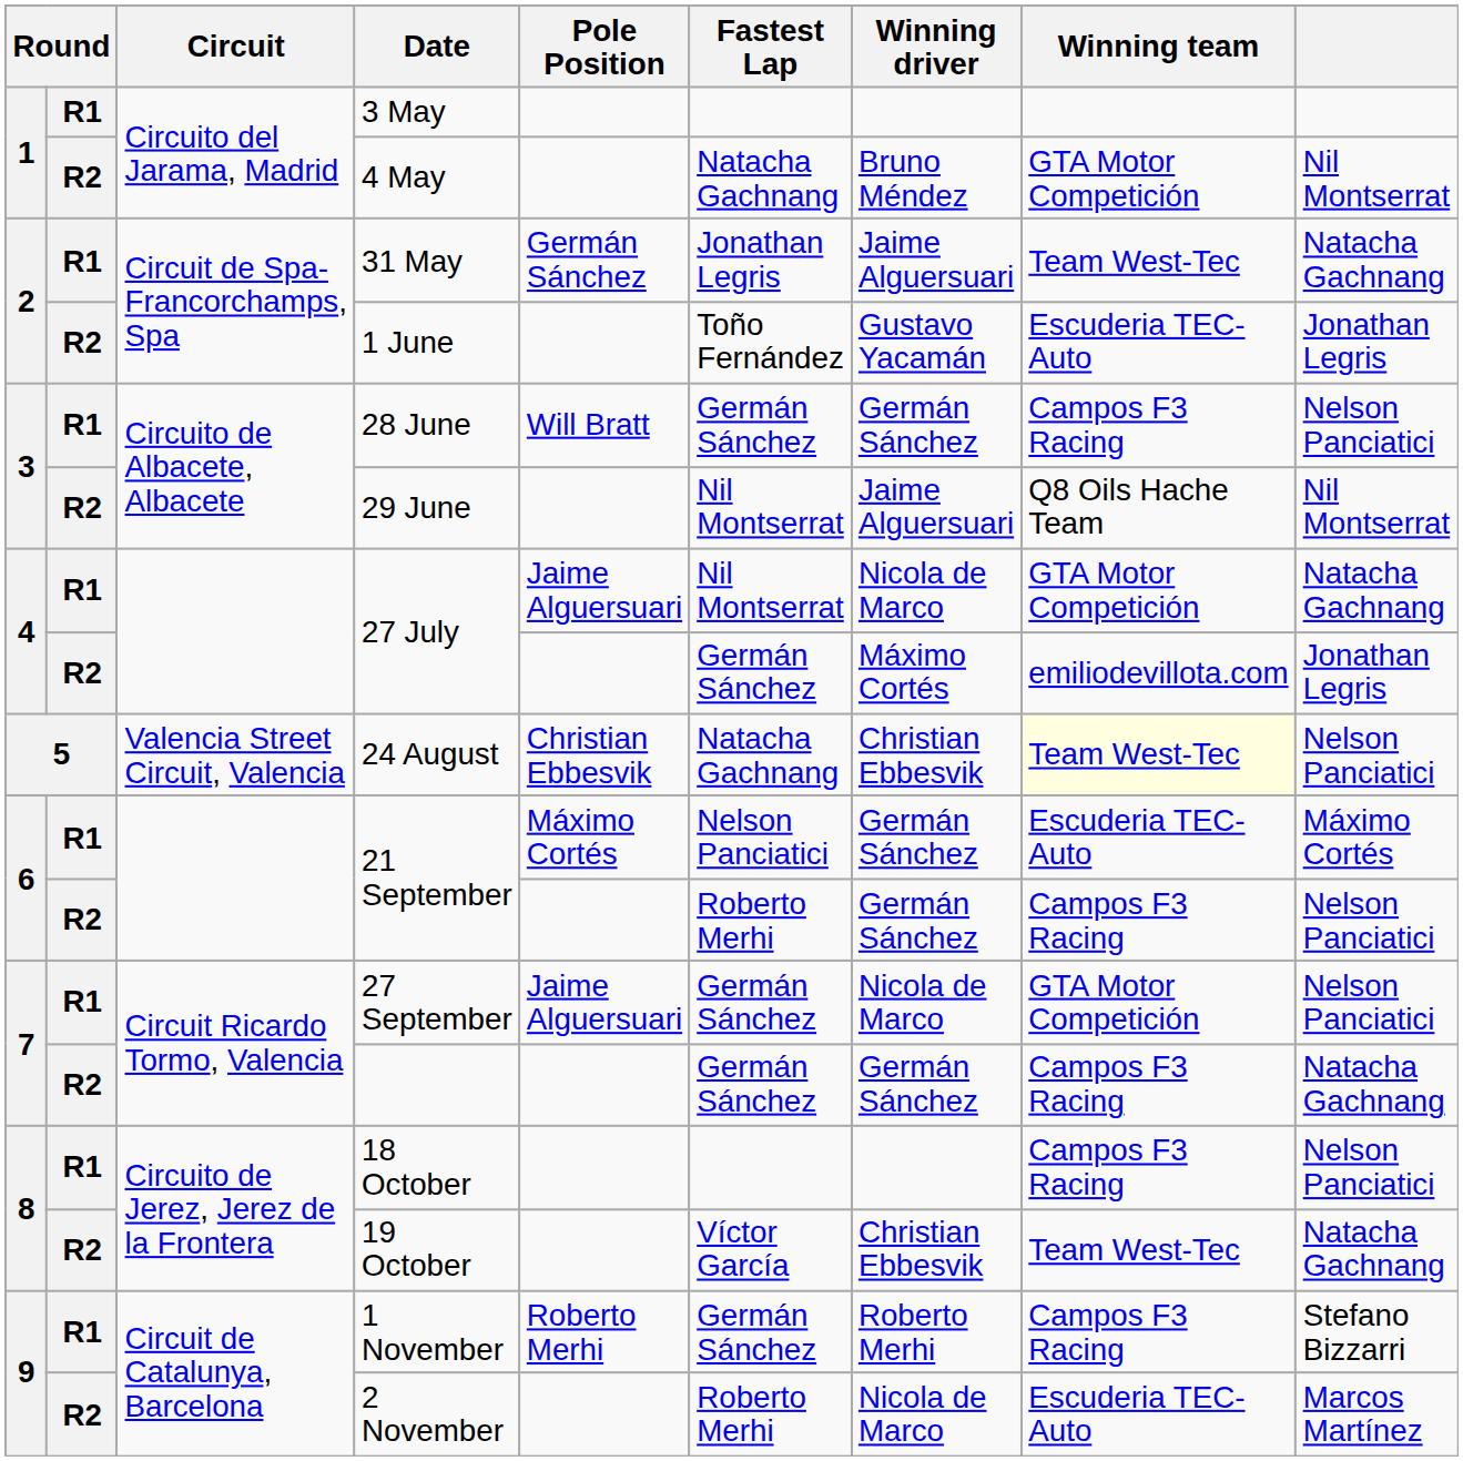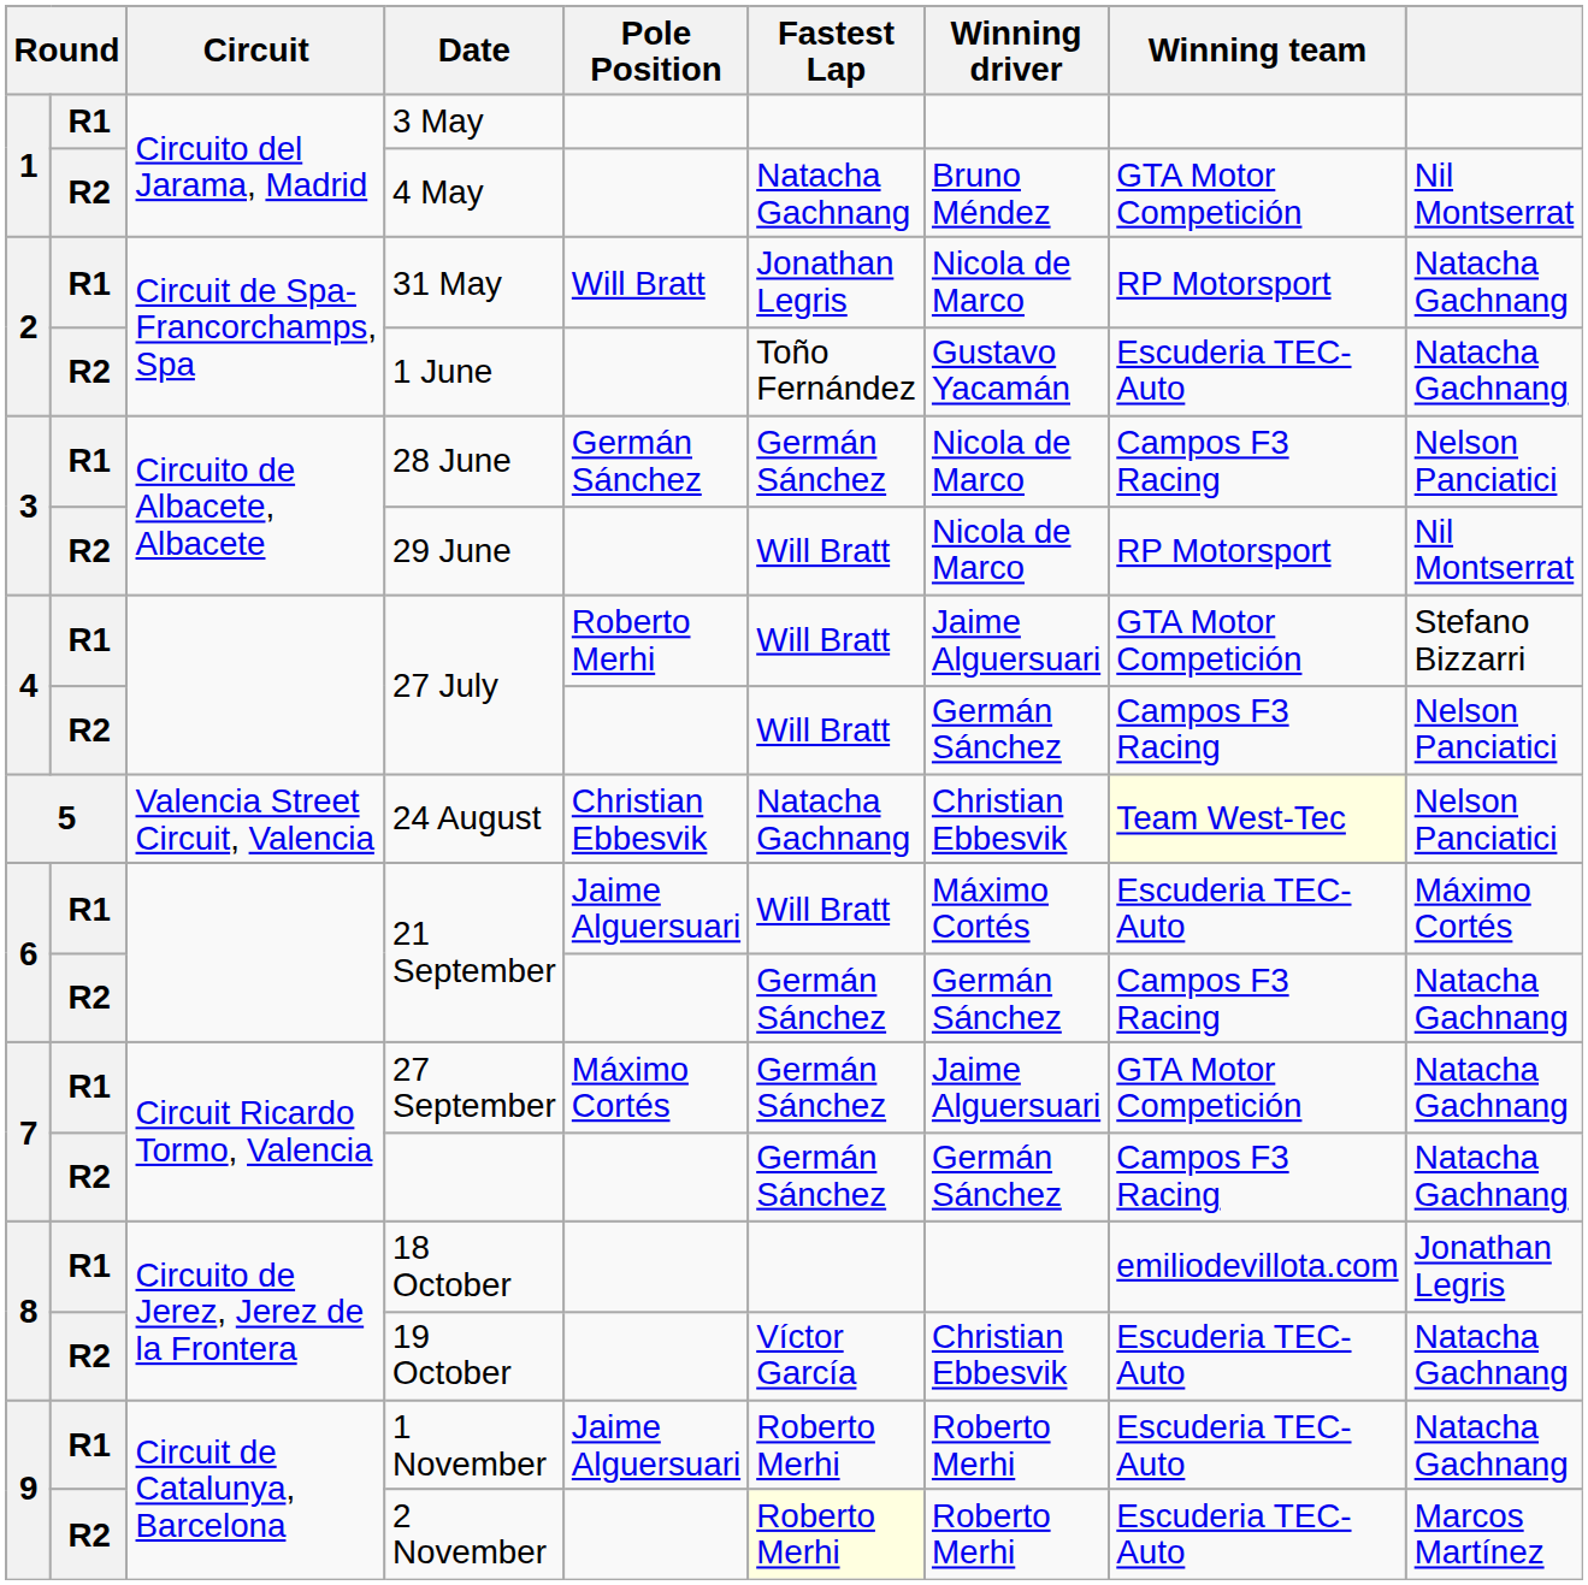 <table class="wikitable" style="font-size: 85%;">
 <tr>
 <th colspan=2>Round</th>
 <th>Circuit</th>
 <th>Date</th>
 <th>Pole Position</th>
 <th>Fastest Lap</th>
 <th>Winning driver</th>
 <th>Winning team</th>
 <th></th>
 </tr>
 <tr>
 <th rowspan=2>1</th>
 <th>R1</th>
 <td rowspan=2> <a href='#'>Circuito del Jarama</a>, <a href='#'>Madrid</a></td>
 <td>3 May</td>
 <td></td>
 <td></td>
 <td></td>
 <td></td>
 <td></td>
 </tr>
 <tr>
 <th>R2</th>
 <td>4 May</td>
 <td></td>
 <td> <a href='#'>Natacha Gachnang</a></td>
 <td> <a href='#'>Bruno Méndez</a></td>
 <td> <a href='#'>GTA Motor Competición</a></td>
 <td> <a href='#'>Nil Montserrat</a></td>
 </tr>
 <tr>
 <th rowspan=2>2</th>
 <th>R1</th>
 <td rowspan=2> <a href='#'>Circuit de Spa-Francorchamps</a>, <a href='#'>Spa</a></td>
 <td>31 May</td>
-<td> <a href='#'>Germán Sánchez</a></td>
+<td> <a href='#'>Will Bratt</a></td>
 <td> <a href='#'>Jonathan Legris</a></td>
-<td> <a href='#'>Jaime Alguersuari</a></td>
-<td> <a href='#'>Team West-Tec</a></td>
+<td> <a href='#'>Nicola de Marco</a></td>
+<td> <a href='#'>RP Motorsport</a></td>
 <td> <a href='#'>Natacha Gachnang</a></td>
 </tr>
 <tr>
 <th>R2</th>
 <td>1 June</td>
 <td></td>
 <td> Toño Fernández</td>
 <td> <a href='#'>Gustavo Yacamán</a></td>
 <td> <a href='#'>Escuderia TEC-Auto</a></td>
-<td> <a href='#'>Jonathan Legris</a></td>
+<td> <a href='#'>Natacha Gachnang</a></td>
 </tr>
 <tr>
 <th rowspan=2>3</th>
 <th>R1</th>
 <td rowspan=2> <a href='#'>Circuito de Albacete</a>, <a href='#'>Albacete</a></td>
 <td>28 June</td>
-<td> <a href='#'>Will Bratt</a></td>
 <td> <a href='#'>Germán Sánchez</a></td>
 <td> <a href='#'>Germán Sánchez</a></td>
+<td> <a href='#'>Nicola de Marco</a></td>
 <td> <a href='#'>Campos F3 Racing</a></td>
 <td> <a href='#'>Nelson Panciatici</a></td>
 </tr>
 <tr>
 <th>R2</th>
 <td>29 June</td>
 <td></td>
-<td> <a href='#'>Nil Montserrat</a></td>
-<td> <a href='#'>Jaime Alguersuari</a></td>
-<td> Q8 Oils Hache Team</td>
+<td> <a href='#'>Will Bratt</a></td>
+<td> <a href='#'>Nicola de Marco</a></td>
+<td> <a href='#'>RP Motorsport</a></td>
 <td> <a href='#'>Nil Montserrat</a></td>
 </tr>
 <tr>
 <th rowspan=2>4</th>
 <th>R1</th>
 <td rowspan=2></td>
 <td rowspan=2>27 July</td>
+<td> <a href='#'>Roberto Merhi</a></td>
+<td> <a href='#'>Will Bratt</a></td>
 <td> <a href='#'>Jaime Alguersuari</a></td>
-<td> <a href='#'>Nil Montserrat</a></td>
-<td> <a href='#'>Nicola de Marco</a></td>
 <td> <a href='#'>GTA Motor Competición</a></td>
-<td> <a href='#'>Natacha Gachnang</a></td>
+<td> Stefano Bizzarri</td>
 </tr>
 <tr>
 <th>R2</th>
 <td></td>
+<td> <a href='#'>Will Bratt</a></td>
 <td> <a href='#'>Germán Sánchez</a></td>
-<td> <a href='#'>Máximo Cortés</a></td>
-<td> <a href='#'>emiliodevillota.com</a></td>
-<td> <a href='#'>Jonathan Legris</a></td>
+<td> <a href='#'>Campos F3 Racing</a></td>
+<td> <a href='#'>Nelson Panciatici</a></td>
 </tr>
 <tr>
 <th colspan=2>5</th>
 <td> <a href='#'>Valencia Street Circuit</a>, <a href='#'>Valencia</a></td>
 <td>24 August</td>
 <td> <a href='#'>Christian Ebbesvik</a></td>
 <td> <a href='#'>Natacha Gachnang</a></td>
 <td> <a href='#'>Christian Ebbesvik</a></td>
 <td style="background: lightyellow;"> <a href='#'>Team West-Tec</a></td>
 <td> <a href='#'>Nelson Panciatici</a></td>
 </tr>
 <tr>
 <th rowspan=2>6</th>
 <th>R1</th>
 <td rowspan=2></td>
 <td rowspan=2>21 September</td>
+<td> <a href='#'>Jaime Alguersuari</a></td>
+<td> <a href='#'>Will Bratt</a></td>
 <td> <a href='#'>Máximo Cortés</a></td>
-<td> <a href='#'>Nelson Panciatici</a></td>
-<td> <a href='#'>Germán Sánchez</a></td>
 <td> <a href='#'>Escuderia TEC-Auto</a></td>
 <td> <a href='#'>Máximo Cortés</a></td>
 </tr>
 <tr>
 <th>R2</th>
 <td></td>
-<td> <a href='#'>Roberto Merhi</a></td>
+<td> <a href='#'>Germán Sánchez</a></td>
 <td> <a href='#'>Germán Sánchez</a></td>
 <td> <a href='#'>Campos F3 Racing</a></td>
-<td> <a href='#'>Nelson Panciatici</a></td>
+<td> <a href='#'>Natacha Gachnang</a></td>
 </tr>
 <tr>
 <th rowspan=2>7</th>
 <th>R1</th>
 <td rowspan=2> <a href='#'>Circuit Ricardo Tormo</a>, <a href='#'>Valencia</a></td>
 <td>27 September</td>
+<td> <a href='#'>Máximo Cortés</a></td>
+<td> <a href='#'>Germán Sánchez</a></td>
 <td> <a href='#'>Jaime Alguersuari</a></td>
-<td> <a href='#'>Germán Sánchez</a></td>
-<td> <a href='#'>Nicola de Marco</a></td>
 <td> <a href='#'>GTA Motor Competición</a></td>
-<td> <a href='#'>Nelson Panciatici</a></td>
+<td> <a href='#'>Natacha Gachnang</a></td>
 </tr>
 <tr>
 <th>R2</th>
 <td></td>
 <td></td>
 <td> <a href='#'>Germán Sánchez</a></td>
 <td> <a href='#'>Germán Sánchez</a></td>
 <td> <a href='#'>Campos F3 Racing</a></td>
 <td> <a href='#'>Natacha Gachnang</a></td>
 </tr>
 <tr>
 <th rowspan=2>8</th>
 <th>R1</th>
 <td rowspan=2> <a href='#'>Circuito de Jerez</a>, <a href='#'>Jerez de la Frontera</a></td>
 <td>18 October</td>
 <td></td>
 <td></td>
 <td></td>
-<td> <a href='#'>Campos F3 Racing</a></td>
-<td> <a href='#'>Nelson Panciatici</a></td>
+<td> <a href='#'>emiliodevillota.com</a></td>
+<td> <a href='#'>Jonathan Legris</a></td>
 </tr>
 <tr>
 <th>R2</th>
 <td>19 October</td>
 <td></td>
 <td> <a href='#'>Víctor García</a></td>
 <td> <a href='#'>Christian Ebbesvik</a></td>
-<td> <a href='#'>Team West-Tec</a></td>
+<td> <a href='#'>Escuderia TEC-Auto</a></td>
 <td> <a href='#'>Natacha Gachnang</a></td>
 </tr>
 <tr>
 <th rowspan=2>9</th>
 <th>R1</th>
 <td rowspan="2"> <a href='#'>Circuit de Catalunya</a>, <a href='#'>Barcelona</a></td>
 <td>1 November</td>
+<td> <a href='#'>Jaime Alguersuari</a></td>
 <td> <a href='#'>Roberto Merhi</a></td>
-<td> <a href='#'>Germán Sánchez</a></td>
 <td> <a href='#'>Roberto Merhi</a></td>
-<td> <a href='#'>Campos F3 Racing</a></td>
-<td> Stefano Bizzarri</td>
+<td> <a href='#'>Escuderia TEC-Auto</a></td>
+<td> <a href='#'>Natacha Gachnang</a></td>
 </tr>
 <tr>
 <th>R2</th>
 <td>2 November</td>
 <td></td>
+<td style="background: lightyellow;"> <a href='#'>Roberto Merhi</a></td>
 <td> <a href='#'>Roberto Merhi</a></td>
-<td> <a href='#'>Nicola de Marco</a></td>
 <td> <a href='#'>Escuderia TEC-Auto</a></td>
 <td> <a href='#'>Marcos Martínez</a></td>
 </tr>
 </table>
